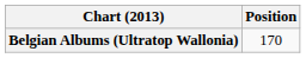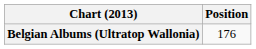 <table class="wikitable plainrowheaders" style="text-align:center">
 <tr>
 <th scope="col">Chart (2013)</th>
 <th scope="col">Position</th>
 </tr>
 <tr>
 <th scope="row">Belgian Albums (Ultratop Wallonia)</th>
-<td>170</td>
+<td>176</td>
 </tr>
 </table>
